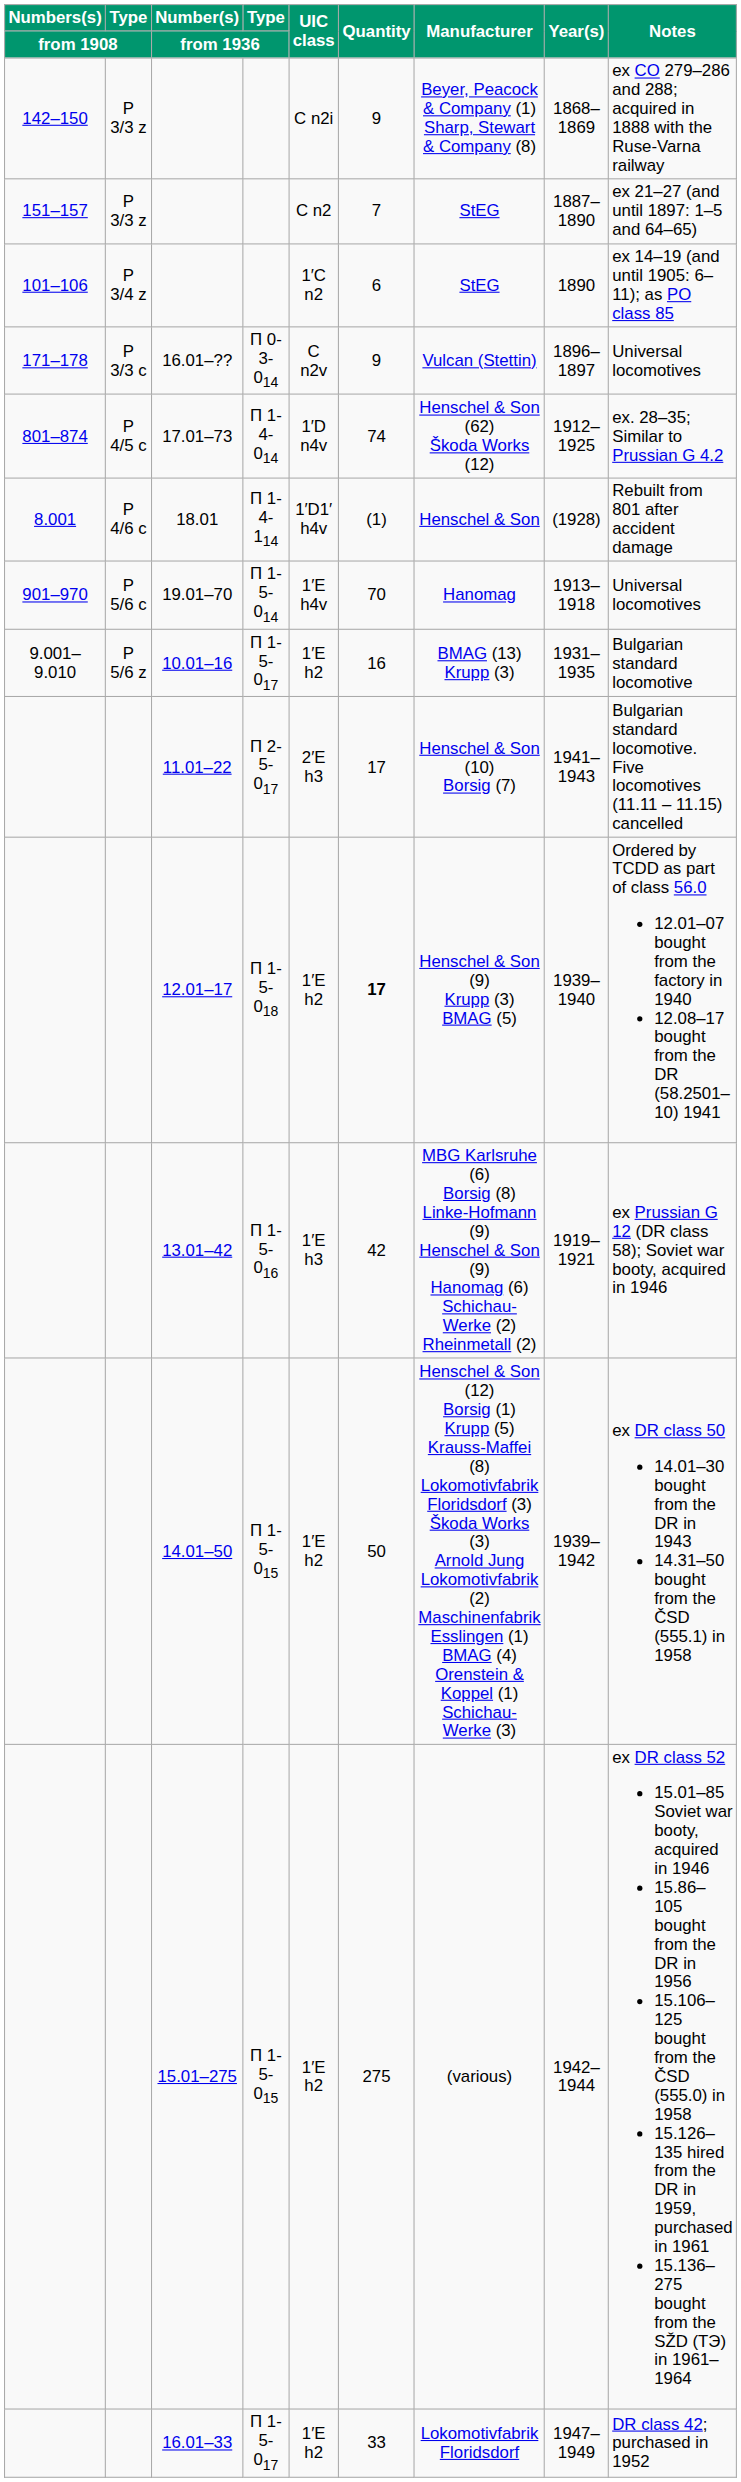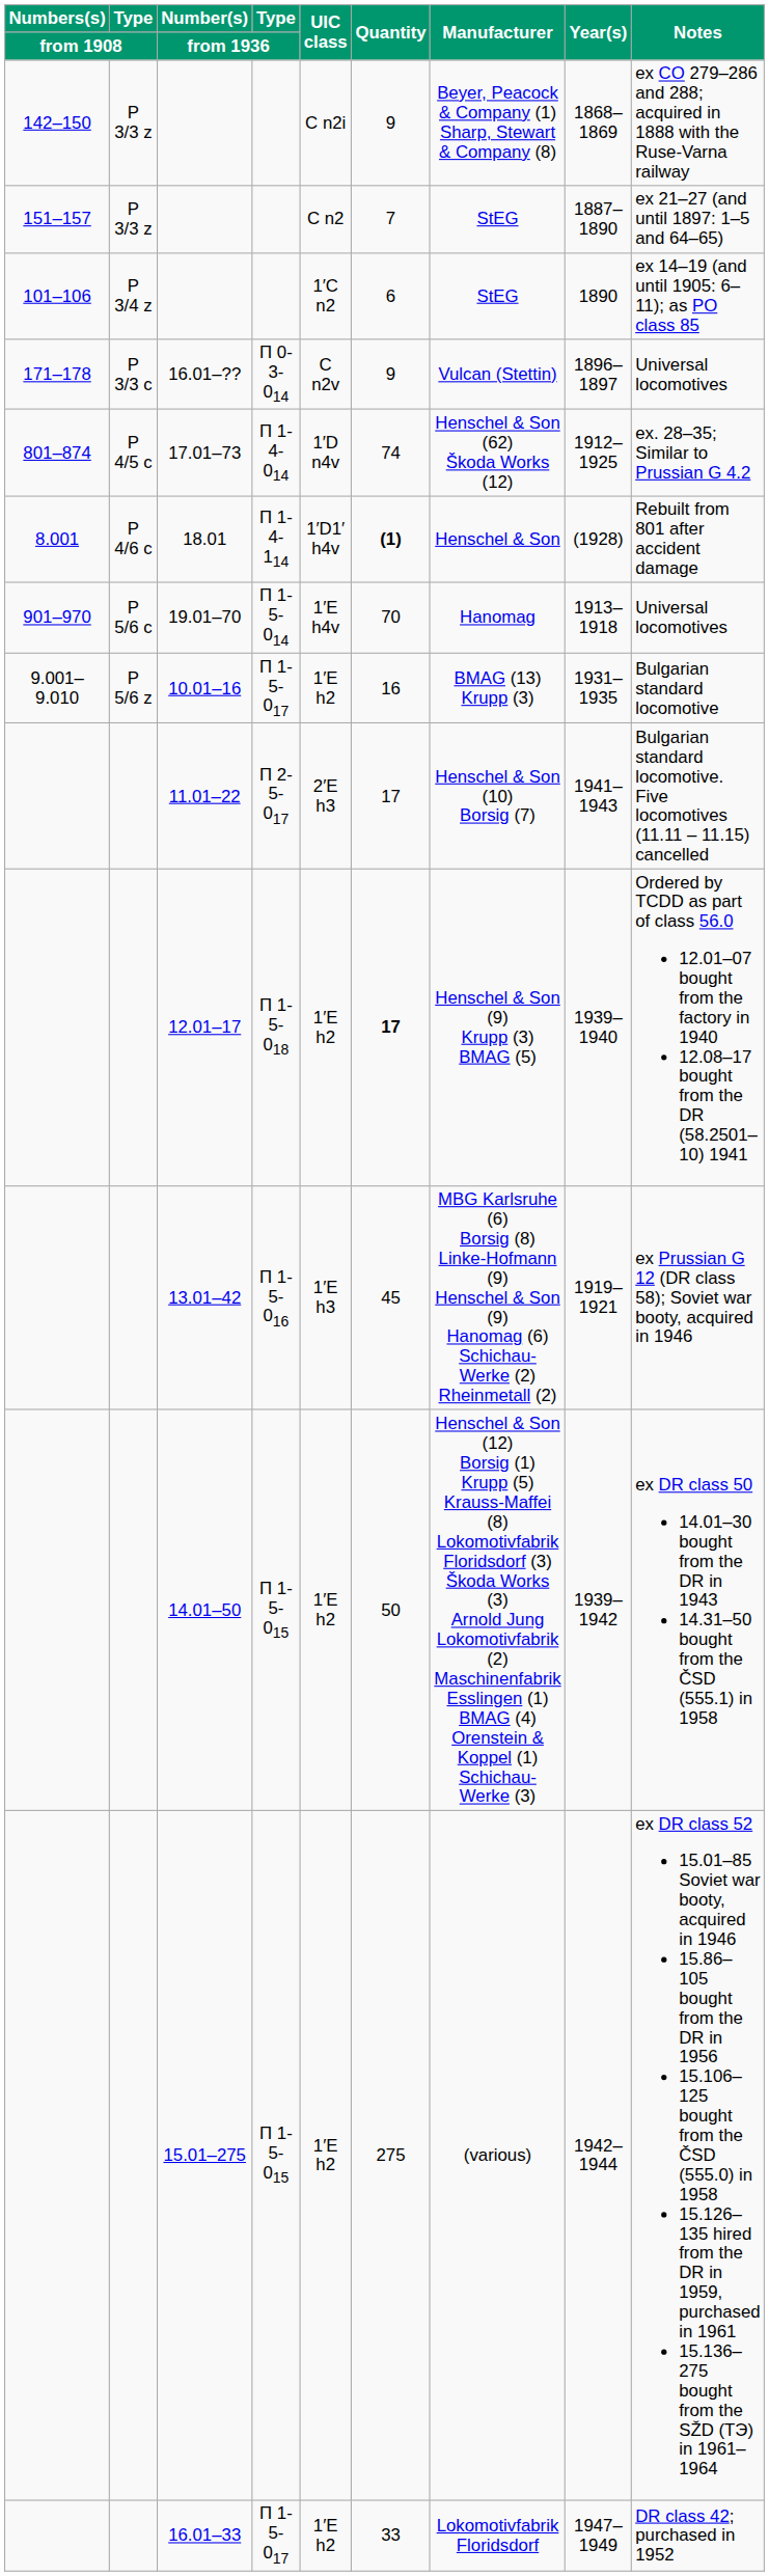 <table class="wikitable"  width="100%" style=text-align:center>
 <tr>
 <th style="color:white; background:#00966E">Numbers(s)</th>
 <th style="color:white; background:#00966E">Type</th>
 <th style="color:white; background:#00966E">Number(s)</th>
 <th style="color:white; background:#00966E">Type</th>
 <th style="color:white; background:#00966E" rowspan="2">UIC class</th>
 <th style="color:white; background:#00966E" rowspan="2">Quantity</th>
 <th style="color:white; background:#00966E" rowspan="2">Manufacturer</th>
 <th style="color:white; background:#00966E" rowspan="2">Year(s)</th>
 <th style="color:white; background:#00966E" rowspan="2">Notes</th>
 </tr>
 <tr>
 <th style="color:white; background:#00966E" colspan="2">from 1908</th>
 <th style="color:white; background:#00966E" colspan="2">from 1936</th>
 </tr>
 <tr>
 <td><a href='#'>142–150</a></td>
 <td>P 3/3 z</td>
 <td></td>
 <td></td>
 <td>C n2i</td>
 <td>9</td>
 <td><a href='#'>Beyer, Peacock & Company</a> (1)<br><a href='#'>Sharp, Stewart & Company</a> (8)</td>
 <td>1868–1869</td>
 <td align=left>ex <a href='#'>CO</a> 279–286 and 288; acquired in 1888 with the Ruse-Varna railway</td>
 </tr>
 <tr>
 <td><a href='#'>151–157</a></td>
 <td>P 3/3 z</td>
 <td></td>
 <td></td>
 <td>C n2</td>
 <td>7</td>
 <td><a href='#'>StEG</a></td>
 <td>1887–1890</td>
 <td align=left>ex 21–27 (and until 1897: 1–5 and 64–65)</td>
 </tr>
 <tr>
 <td><a href='#'>101–106</a></td>
 <td>P 3/4 z</td>
 <td></td>
 <td></td>
 <td>1′C n2</td>
 <td>6</td>
 <td><a href='#'>StEG</a></td>
 <td>1890</td>
 <td align=left>ex 14–19 (and until 1905: 6–11); as <a href='#'>PO class 85</a></td>
 </tr>
 <tr>
 <td><a href='#'>171–178</a></td>
 <td>P 3/3 c</td>
 <td>16.01–??</td>
 <td>П 0-3-0<sub>14</sub></td>
 <td>C n2v</td>
 <td>9</td>
 <td><a href='#'>Vulcan (Stettin)</a></td>
 <td>1896–1897</td>
 <td align=left>Universal locomotives</td>
 </tr>
 <tr>
 <td><a href='#'>801–874</a></td>
 <td>P 4/5 c</td>
 <td>17.01–73</td>
 <td>П 1-4-0<sub>14</sub></td>
 <td>1′D n4v</td>
 <td>74</td>
 <td><a href='#'>Henschel & Son</a> (62)<br><a href='#'>Škoda Works</a> (12)</td>
 <td>1912–1925</td>
 <td align=left>ex. 28–35; Similar to <a href='#'>Prussian G 4.2</a></td>
 </tr>
 <tr>
 <td><a href='#'>8.001</a></td>
 <td>P 4/6 c</td>
 <td>18.01</td>
 <td>П 1-4-1<sub>14</sub></td>
 <td>1′D1′ h4v</td>
-<td>(1)</td>
+<td><strong>(1)</strong></td>
 <td><a href='#'>Henschel & Son</a></td>
 <td>(1928)</td>
 <td align=left>Rebuilt from 801 after accident damage</td>
 </tr>
 <tr>
 <td><a href='#'>901–970</a></td>
 <td>P 5/6 c</td>
 <td>19.01–70</td>
 <td>П 1-5-0<sub>14</sub></td>
 <td>1′E h4v</td>
 <td>70</td>
 <td><a href='#'>Hanomag</a></td>
 <td>1913–1918</td>
 <td align=left>Universal locomotives</td>
 </tr>
 <tr>
 <td>9.001–9.010</td>
 <td>P 5/6 z</td>
 <td><a href='#'>10.01–16</a></td>
 <td>П 1-5-0<sub>17</sub></td>
 <td>1′E h2</td>
 <td>16</td>
 <td><a href='#'>BMAG</a> (13)<br><a href='#'>Krupp</a> (3)</td>
 <td>1931–1935</td>
 <td align=left>Bulgarian standard locomotive</td>
 </tr>
 <tr>
 <td></td>
 <td></td>
 <td><a href='#'>11.01–22</a></td>
 <td>П 2-5-0<sub>17</sub></td>
 <td>2′E h3</td>
 <td>17</td>
 <td><a href='#'>Henschel & Son</a> (10)<br><a href='#'>Borsig</a> (7)</td>
 <td>1941–1943</td>
 <td align=left>Bulgarian standard locomotive. Five locomotives (11.11 – 11.15) cancelled</td>
 </tr>
 <tr>
 <td></td>
 <td></td>
 <td><a href='#'>12.01–17</a></td>
 <td>П 1-5-0<sub>18</sub></td>
 <td>1′E h2</td>
 <td><strong>17</strong></td>
 <td><a href='#'>Henschel & Son</a> (9)<br><a href='#'>Krupp</a> (3)<br><a href='#'>BMAG</a> (5)</td>
 <td>1939–1940</td>
 <td align=left>Ordered by TCDD as part of class <a href='#'>56.0</a><br><ul><li>12.01–07 bought from the factory in 1940</li><li>12.08–17 bought from the DR (58.2501–10) 1941</li></ul></td>
 </tr>
 <tr>
 <td></td>
 <td></td>
 <td><a href='#'>13.01–42</a></td>
 <td>П 1-5-0<sub>16</sub></td>
 <td>1′E h3</td>
-<td>42</td>
+<td>45</td>
 <td><a href='#'>MBG Karlsruhe</a> (6)<br><a href='#'>Borsig</a> (8)<br><a href='#'>Linke-Hofmann</a> (9)<br><a href='#'>Henschel & Son</a> (9)<br><a href='#'>Hanomag</a> (6)<br><a href='#'>Schichau-Werke</a> (2)<br><a href='#'>Rheinmetall</a> (2)</td>
 <td>1919–1921</td>
 <td align=left>ex <a href='#'>Prussian G 12</a> (DR class 58); Soviet war booty, acquired in 1946</td>
 </tr>
 <tr>
 <td></td>
 <td></td>
 <td><a href='#'>14.01–50</a></td>
 <td>П 1-5-0<sub>15</sub></td>
 <td>1′E h2</td>
 <td>50</td>
 <td><a href='#'>Henschel & Son</a> (12)<br><a href='#'>Borsig</a> (1)<br><a href='#'>Krupp</a> (5)<br><a href='#'>Krauss-Maffei</a> (8)<br><a href='#'>Lokomotivfabrik Floridsdorf</a> (3)<br><a href='#'>Škoda Works</a> (3)<br><a href='#'>Arnold Jung Lokomotivfabrik</a> (2)<br><a href='#'>Maschinenfabrik Esslingen</a> (1)<br><a href='#'>BMAG</a> (4)<br><a href='#'>Orenstein & Koppel</a> (1)<br><a href='#'>Schichau-Werke</a> (3)</td>
 <td>1939–1942</td>
 <td align=left>ex <a href='#'>DR class 50</a><br><ul><li>14.01–30 bought from the DR in 1943</li><li>14.31–50 bought from the ČSD (555.1) in 1958</li></ul></td>
 </tr>
 <tr>
 <td></td>
 <td></td>
 <td><a href='#'>15.01–275</a></td>
 <td>П 1-5-0<sub>15</sub></td>
 <td>1′E h2</td>
 <td>275</td>
 <td>(various)</td>
 <td>1942–1944</td>
 <td align=left>ex <a href='#'>DR class 52</a><br><ul><li>15.01–85 Soviet war booty, acquired in 1946</li><li>15.86–105 bought from the DR in 1956</li><li>15.106–125 bought from the ČSD (555.0) in 1958</li><li>15.126–135 hired from the DR in 1959, purchased in 1961</li><li>15.136–275 bought from the SŽD (ТЭ) in 1961–1964</li></ul></td>
 </tr>
 <tr>
 <td></td>
 <td></td>
 <td><a href='#'>16.01–33</a></td>
 <td>П 1-5-0<sub>17</sub></td>
 <td>1′E h2</td>
 <td>33</td>
 <td><a href='#'>Lokomotivfabrik Floridsdorf</a></td>
 <td>1947–1949</td>
 <td align=left><a href='#'>DR class 42</a>; purchased in 1952</td>
 </tr>
 </table>
